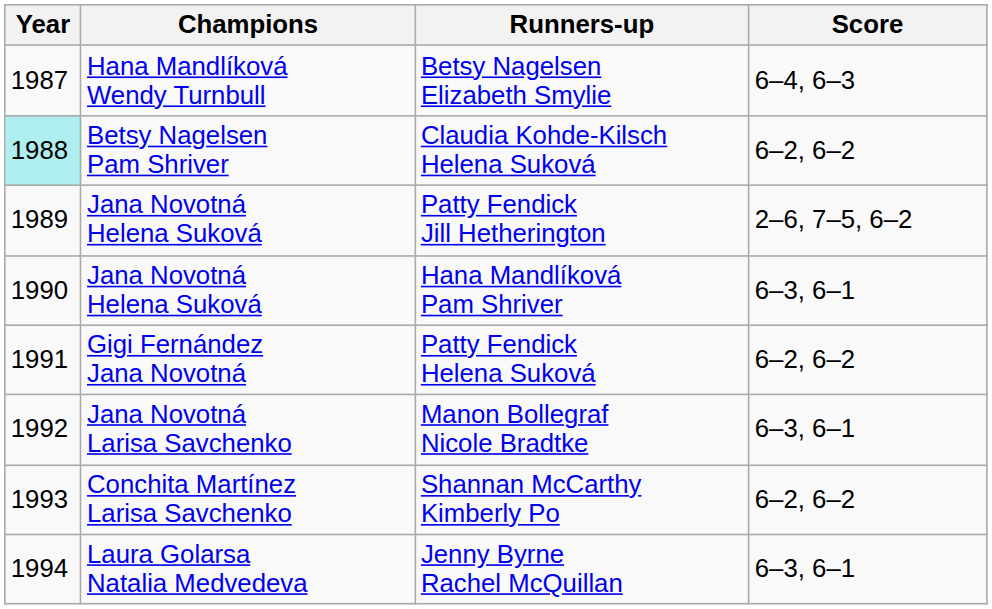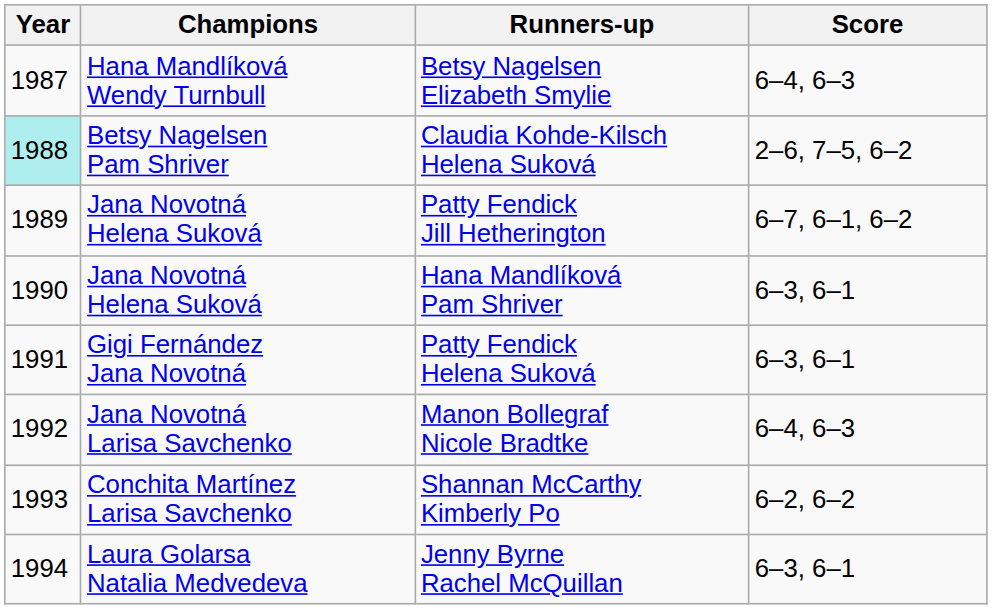 <table class="wikitable">
 <tr>
 <th style="width:40px">Year</th>
 <th style="width:200px">Champions</th>
 <th style="width:200px">Runners-up</th>
 <th style="width:140px" class="unsortable">Score</th>
 </tr>
 <tr>
 <td>1987</td>
 <td> <a href='#'>Hana Mandlíková</a> <br>  <a href='#'>Wendy Turnbull</a></td>
 <td> <a href='#'>Betsy Nagelsen</a> <br>  <a href='#'>Elizabeth Smylie</a></td>
 <td>6–4, 6–3</td>
 </tr>
 <tr>
 <td style="background: paleturquoise;">1988</td>
 <td> <a href='#'>Betsy Nagelsen</a> <br>  <a href='#'>Pam Shriver</a></td>
 <td> <a href='#'>Claudia Kohde-Kilsch</a> <br>  <a href='#'>Helena Suková</a></td>
-<td>6–2, 6–2</td>
+<td>2–6, 7–5, 6–2</td>
 </tr>
 <tr>
 <td>1989</td>
 <td> <a href='#'>Jana Novotná</a> <br>  <a href='#'>Helena Suková</a></td>
 <td> <a href='#'>Patty Fendick</a> <br>  <a href='#'>Jill Hetherington</a></td>
-<td>2–6, 7–5, 6–2</td>
+<td>6–7, 6–1, 6–2</td>
 </tr>
 <tr>
 <td>1990</td>
 <td> <a href='#'>Jana Novotná</a> <br>  <a href='#'>Helena Suková</a></td>
 <td> <a href='#'>Hana Mandlíková</a> <br>  <a href='#'>Pam Shriver</a></td>
 <td>6–3, 6–1</td>
 </tr>
 <tr>
 <td>1991</td>
 <td> <a href='#'>Gigi Fernández</a> <br>  <a href='#'>Jana Novotná</a></td>
 <td> <a href='#'>Patty Fendick</a> <br>  <a href='#'>Helena Suková</a></td>
-<td>6–2, 6–2</td>
+<td>6–3, 6–1</td>
 </tr>
 <tr>
 <td>1992</td>
 <td> <a href='#'>Jana Novotná</a> <br>  <a href='#'>Larisa Savchenko</a></td>
 <td> <a href='#'>Manon Bollegraf</a> <br>  <a href='#'>Nicole Bradtke</a></td>
-<td>6–3, 6–1</td>
+<td>6–4, 6–3</td>
 </tr>
 <tr>
 <td>1993</td>
 <td> <a href='#'>Conchita Martínez</a> <br>  <a href='#'>Larisa Savchenko</a></td>
 <td> <a href='#'>Shannan McCarthy</a> <br>  <a href='#'>Kimberly Po</a></td>
 <td>6–2, 6–2</td>
 </tr>
 <tr>
 <td>1994</td>
 <td> <a href='#'>Laura Golarsa</a> <br>  <a href='#'>Natalia Medvedeva</a></td>
 <td> <a href='#'>Jenny Byrne</a> <br>  <a href='#'>Rachel McQuillan</a></td>
 <td>6–3, 6–1</td>
 </tr>
 </table>
